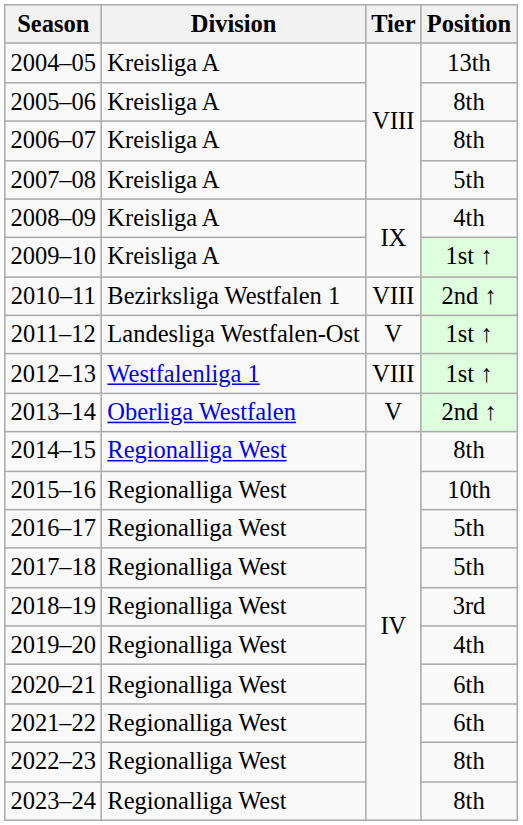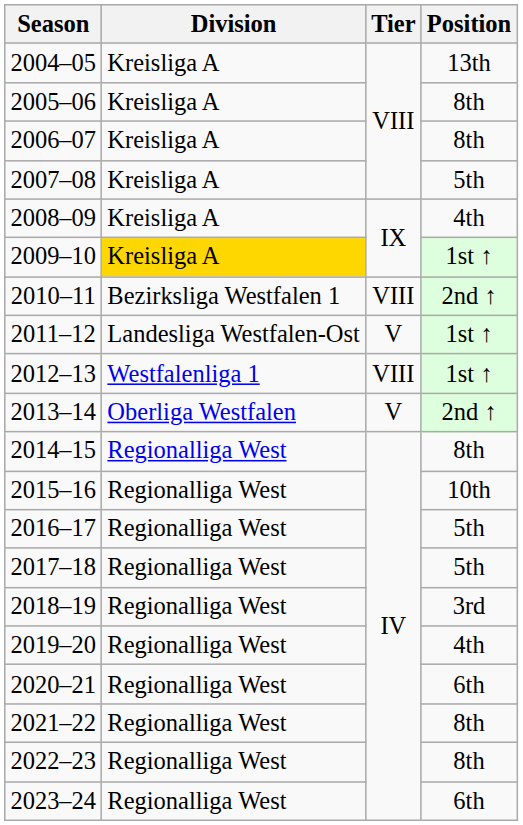 <table class="wikitable">
 <tr>
 <th>Season</th>
 <th>Division</th>
 <th>Tier</th>
 <th>Position</th>
 </tr>
 <tr align="center">
 <td>2004–05</td>
 <td align="left">Kreisliga A</td>
 <td rowspan=4>VIII</td>
 <td>13th</td>
 </tr>
 <tr align="center">
 <td>2005–06</td>
 <td align="left">Kreisliga A</td>
 <td>8th</td>
 </tr>
 <tr align="center">
 <td>2006–07</td>
 <td align="left">Kreisliga A</td>
 <td>8th</td>
 </tr>
 <tr align="center">
 <td>2007–08</td>
 <td align="left">Kreisliga A</td>
 <td>5th</td>
 </tr>
 <tr align="center">
 <td>2008–09</td>
 <td align="left">Kreisliga A</td>
 <td rowspan=2>IX</td>
 <td>4th</td>
 </tr>
 <tr align="center">
 <td>2009–10</td>
-<td align="left">Kreisliga A</td>
+<td align="left" style="background: gold;">Kreisliga A</td>
 <td bgcolor="#ddffdd">1st ↑</td>
 </tr>
 <tr align="center">
 <td>2010–11</td>
 <td align="left">Bezirksliga Westfalen 1</td>
 <td>VIII</td>
 <td bgcolor="#ddffdd">2nd ↑</td>
 </tr>
 <tr align="center">
 <td>2011–12</td>
 <td align="left">Landesliga Westfalen-Ost</td>
 <td>V</td>
 <td bgcolor="#ddffdd">1st ↑</td>
 </tr>
 <tr align="center">
 <td>2012–13</td>
 <td align="left"><a href='#'>Westfalenliga 1</a></td>
 <td>VIII</td>
 <td bgcolor="#ddffdd">1st ↑</td>
 </tr>
 <tr align="center">
 <td>2013–14</td>
 <td align="left"><a href='#'>Oberliga Westfalen</a></td>
 <td>V</td>
 <td bgcolor="#ddffdd">2nd ↑</td>
 </tr>
 <tr align="center">
 <td>2014–15</td>
 <td align="left"><a href='#'>Regionalliga West</a></td>
 <td rowspan=10>IV</td>
 <td>8th</td>
 </tr>
 <tr align="center">
 <td>2015–16</td>
 <td align="left">Regionalliga West</td>
 <td>10th</td>
 </tr>
 <tr align="center">
 <td>2016–17</td>
 <td align="left">Regionalliga West</td>
 <td>5th</td>
 </tr>
 <tr align="center">
 <td>2017–18</td>
 <td align="left">Regionalliga West</td>
 <td>5th</td>
 </tr>
 <tr align="center">
 <td>2018–19</td>
 <td align="left">Regionalliga West</td>
 <td>3rd</td>
 </tr>
 <tr align="center">
 <td>2019–20</td>
 <td align="left">Regionalliga West</td>
 <td>4th</td>
 </tr>
 <tr align="center">
 <td>2020–21</td>
 <td align="left">Regionalliga West</td>
 <td>6th</td>
 </tr>
 <tr align="center">
 <td>2021–22</td>
 <td align="left">Regionalliga West</td>
-<td>6th</td>
+<td>8th</td>
 </tr>
 <tr align="center">
 <td>2022–23</td>
 <td align="left">Regionalliga West</td>
 <td>8th</td>
 </tr>
 <tr align="center">
 <td>2023–24</td>
 <td align="left">Regionalliga West</td>
-<td>8th</td>
+<td>6th</td>
 </tr>
 </table>
